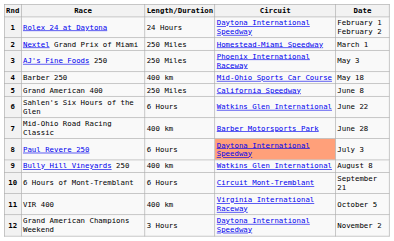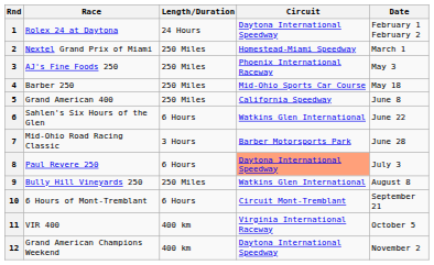 <table class="wikitable" style="font-size: 90%;">
 <tr>
 <th>Rnd</th>
 <th>Race</th>
 <th>Length/Duration</th>
 <th>Circuit</th>
 <th>Date</th>
 </tr>
 <tr>
 <th>1</th>
 <td><a href='#'>Rolex 24 at Daytona</a></td>
 <td>24 Hours</td>
 <td><a href='#'>Daytona International Speedway</a></td>
 <td>February 1<br>February 2</td>
 </tr>
 <tr>
 <th>2</th>
 <td><a href='#'>Nextel</a> Grand Prix of Miami</td>
 <td>250 Miles</td>
 <td><a href='#'>Homestead-Miami Speedway</a></td>
 <td>March 1</td>
 </tr>
 <tr>
 <th>3</th>
 <td><a href='#'>AJ's Fine Foods</a> 250</td>
 <td>250 Miles</td>
 <td><a href='#'>Phoenix International Raceway</a></td>
 <td>May 3</td>
 </tr>
 <tr>
 <th>4</th>
 <td>Barber 250</td>
-<td>400 km</td>
+<td>250 Miles</td>
 <td><a href='#'>Mid-Ohio Sports Car Course</a></td>
 <td>May 18</td>
 </tr>
 <tr>
 <th>5</th>
 <td>Grand American 400</td>
 <td>250 Miles</td>
 <td><a href='#'>California Speedway</a></td>
 <td>June 8</td>
 </tr>
 <tr>
 <th>6</th>
 <td>Sahlen's Six Hours of the Glen</td>
 <td>6 Hours</td>
 <td><a href='#'>Watkins Glen International</a></td>
 <td>June 22</td>
 </tr>
 <tr>
 <th>7</th>
 <td>Mid-Ohio Road Racing Classic</td>
-<td>400 km</td>
+<td>3 Hours</td>
 <td><a href='#'>Barber Motorsports Park</a></td>
 <td>June 28</td>
 </tr>
 <tr>
 <th>8</th>
 <td><a href='#'>Paul Revere 250</a></td>
 <td>6 Hours</td>
 <td style="background: lightsalmon;"><a href='#'>Daytona International Speedway</a></td>
 <td>July 3</td>
 </tr>
 <tr>
 <th>9</th>
 <td><a href='#'>Bully Hill Vineyards</a> 250</td>
-<td>400 km</td>
+<td>250 Miles</td>
 <td><a href='#'>Watkins Glen International</a></td>
 <td>August 8</td>
 </tr>
 <tr>
 <th>10</th>
 <td>6 Hours of Mont-Tremblant</td>
 <td>6 Hours</td>
 <td><a href='#'>Circuit Mont-Tremblant</a></td>
 <td>September 21</td>
 </tr>
 <tr>
 <th>11</th>
 <td>VIR 400</td>
 <td>400 km</td>
 <td><a href='#'>Virginia International Raceway</a></td>
 <td>October 5</td>
 </tr>
 <tr>
 <th>12</th>
 <td>Grand American Champions Weekend</td>
-<td>3 Hours</td>
+<td>400 km</td>
 <td><a href='#'>Daytona International Speedway</a></td>
 <td>November 2</td>
 </tr>
 </table>
